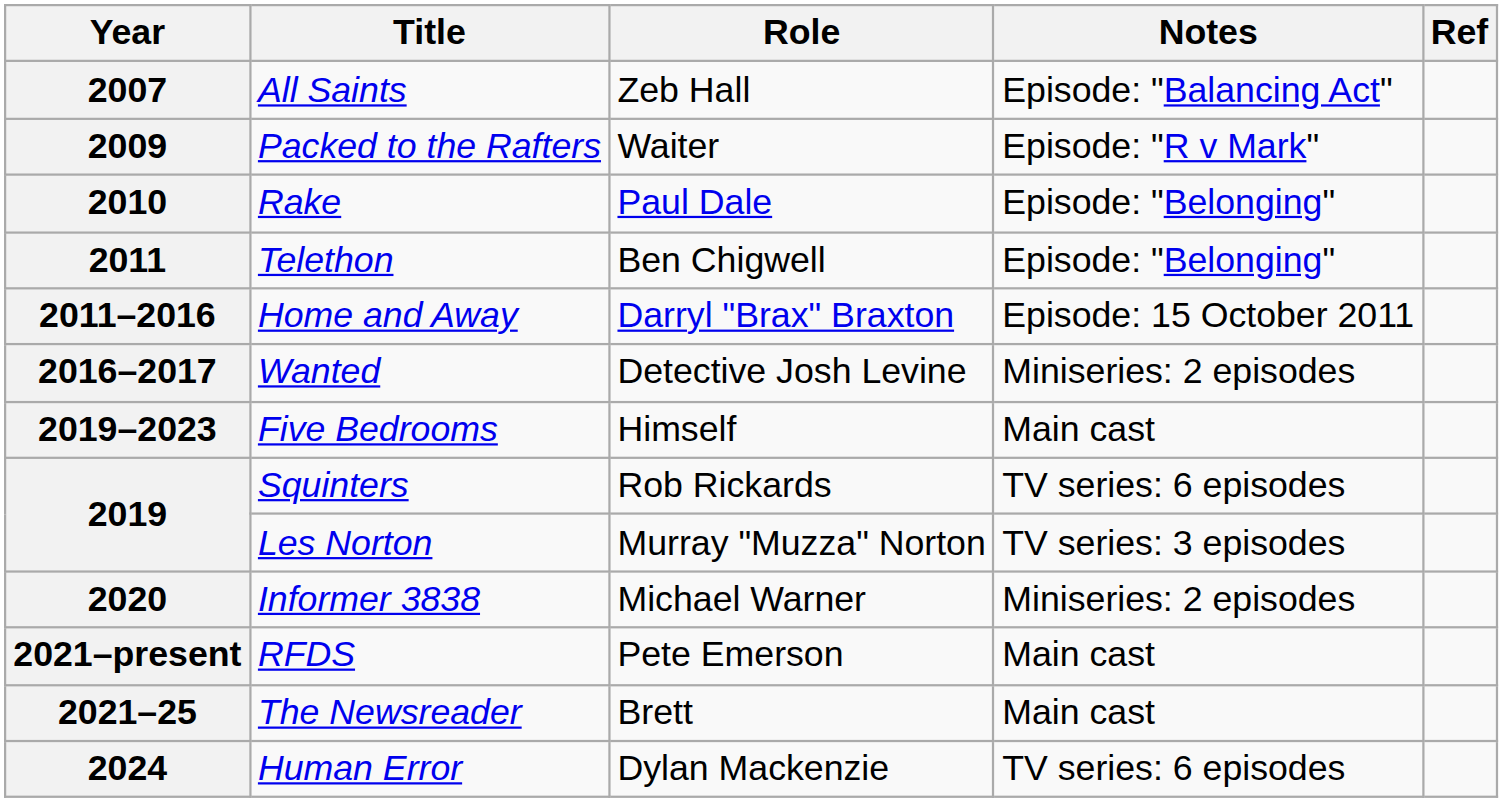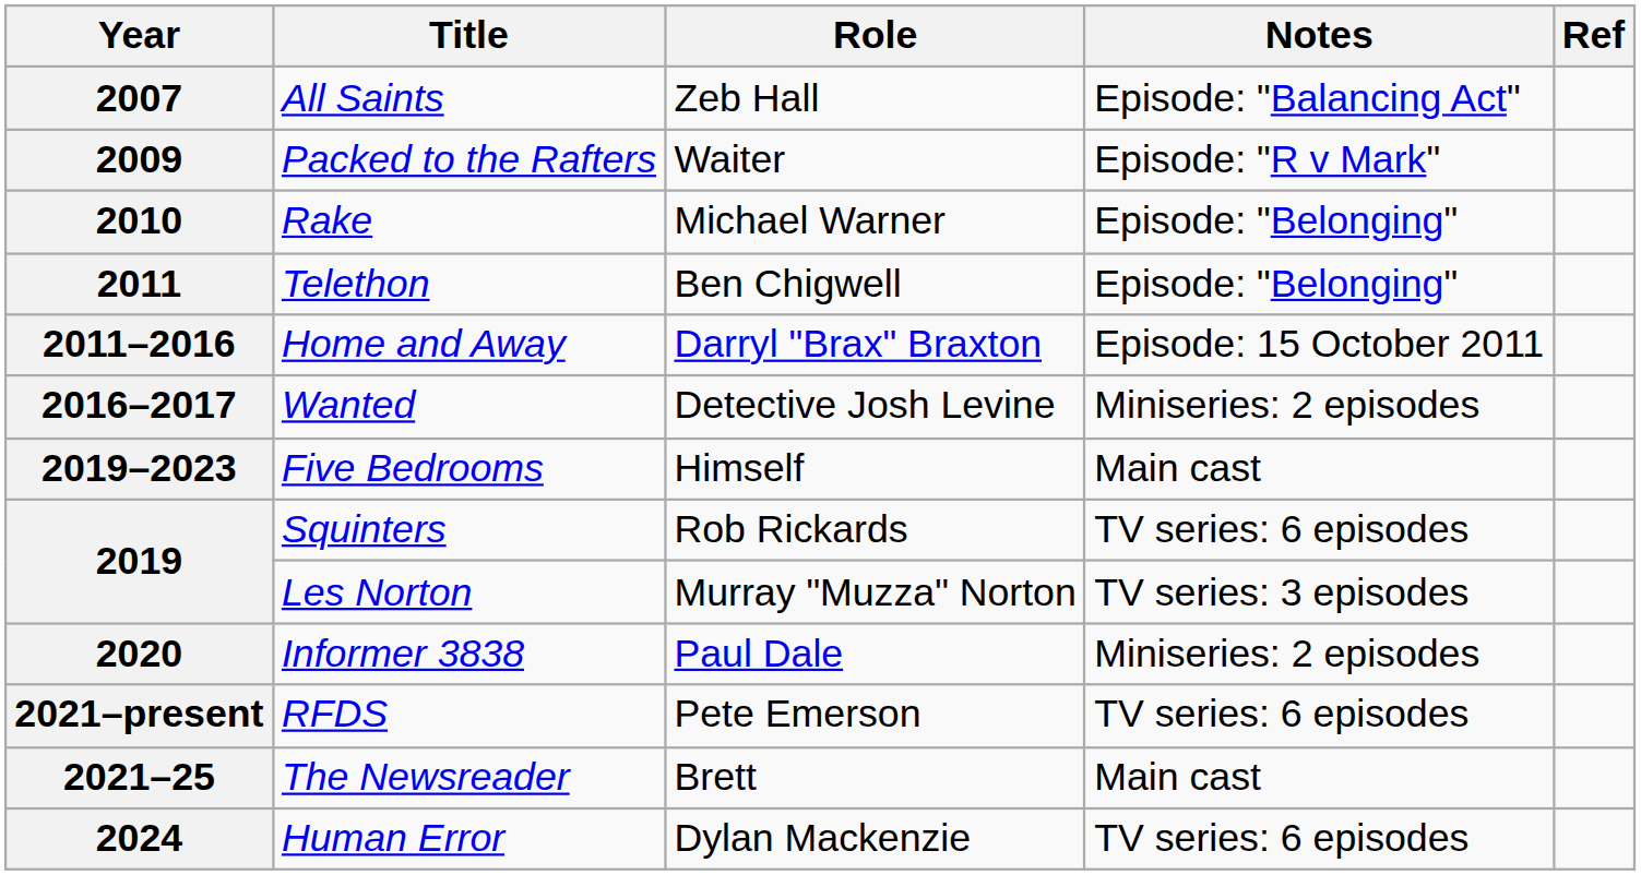 <table class="wikitable plainrowheaders sortable">
 <tr>
 <th scope="col">Year</th>
 <th scope="col">Title</th>
 <th scope="col">Role</th>
 <th class="unsortable">Notes</th>
 <th>Ref</th>
 </tr>
 <tr>
 <th scope="row">2007</th>
 <td><em><a href='#'>All Saints</a></em></td>
 <td>Zeb Hall</td>
 <td>Episode: "<a href='#'>Balancing Act</a>"</td>
 <td></td>
 </tr>
 <tr>
 <th scope="row">2009</th>
 <td><em><a href='#'>Packed to the Rafters</a></em></td>
 <td>Waiter</td>
 <td>Episode: "<a href='#'>R v Mark</a>"</td>
 <td></td>
 </tr>
 <tr>
 <th scope="row">2010</th>
 <td><em><a href='#'>Rake</a></em></td>
-<td><a href='#'>Paul Dale</a></td>
+<td>Michael Warner</td>
 <td>Episode: "<a href='#'>Belonging</a>"</td>
 <td></td>
 </tr>
 <tr>
 <th scope="row">2011</th>
 <td><em><a href='#'>Telethon</a></em></td>
 <td>Ben Chigwell</td>
 <td>Episode: "<a href='#'>Belonging</a>"</td>
 <td></td>
 </tr>
 <tr>
 <th scope="row">2011–2016</th>
 <td><em><a href='#'>Home and Away</a></em></td>
 <td><a href='#'>Darryl "Brax" Braxton</a></td>
 <td>Episode: 15 October 2011</td>
 <td></td>
 </tr>
 <tr>
 <th scope="row">2016–2017</th>
 <td><em><a href='#'>Wanted</a></em></td>
 <td>Detective Josh Levine</td>
 <td>Miniseries: 2 episodes</td>
 <td></td>
 </tr>
 <tr>
 <th scope="row">2019–2023</th>
 <td><em><a href='#'>Five Bedrooms</a></em></td>
 <td>Himself</td>
 <td>Main cast</td>
 <td></td>
 </tr>
 <tr>
 <th rowspan="2" scope="row">2019</th>
 <td><em><a href='#'>Squinters</a></em></td>
 <td>Rob Rickards</td>
 <td>TV series: 6 episodes</td>
 <td></td>
 </tr>
 <tr>
 <td><em><a href='#'>Les Norton</a></em></td>
 <td>Murray "Muzza" Norton</td>
 <td>TV series: 3 episodes</td>
 <td></td>
 </tr>
 <tr>
 <th scope="row">2020</th>
 <td><em><a href='#'>Informer 3838</a></em></td>
-<td>Michael Warner</td>
+<td><a href='#'>Paul Dale</a></td>
 <td>Miniseries: 2 episodes</td>
 <td></td>
 </tr>
 <tr>
 <th scope="row">2021–present</th>
 <td><em><a href='#'>RFDS</a></em></td>
 <td>Pete Emerson</td>
-<td>Main cast</td>
+<td>TV series: 6 episodes</td>
 <td></td>
 </tr>
 <tr>
 <th scope="row">2021–25</th>
 <td><em><a href='#'>The Newsreader</a></em></td>
 <td>Brett</td>
 <td>Main cast</td>
 <td></td>
 </tr>
 <tr>
 <th scope="row">2024</th>
 <td><em><a href='#'>Human Error</a></em></td>
 <td>Dylan Mackenzie</td>
 <td>TV series: 6 episodes</td>
 <td></td>
 </tr>
 </table>
